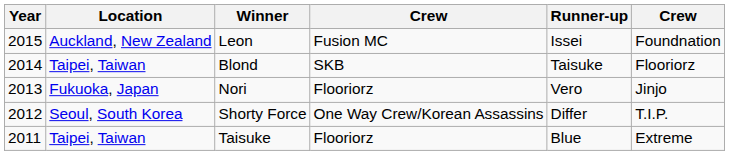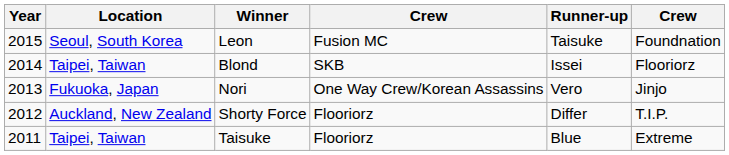 <table class="wikitable">
 <tr>
 <th>Year</th>
 <th>Location</th>
 <th>Winner</th>
 <th>Crew</th>
 <th>Runner-up</th>
 <th>Crew</th>
 </tr>
 <tr>
 <td>2015</td>
-<td><a href='#'>Auckland</a>, <a href='#'>New Zealand</a></td>
+<td><a href='#'>Seoul</a>, <a href='#'>South Korea</a></td>
 <td>  Leon</td>
 <td>Fusion MC</td>
-<td> Issei</td>
+<td> Taisuke</td>
 <td>Foundnation</td>
 </tr>
 <tr>
 <td>2014</td>
 <td><a href='#'>Taipei</a>, <a href='#'>Taiwan</a></td>
 <td>  Blond</td>
 <td>SKB</td>
-<td> Taisuke</td>
+<td> Issei</td>
 <td>Flooriorz</td>
 </tr>
 <tr>
 <td>2013</td>
 <td><a href='#'>Fukuoka</a>, <a href='#'>Japan</a></td>
 <td>  Nori</td>
-<td>Flooriorz</td>
+<td>One Way Crew/Korean Assassins</td>
 <td> Vero</td>
 <td>Jinjo</td>
 </tr>
 <tr>
 <td>2012</td>
-<td><a href='#'>Seoul</a>, <a href='#'>South Korea</a></td>
+<td><a href='#'>Auckland</a>, <a href='#'>New Zealand</a></td>
 <td>  Shorty Force</td>
-<td>One Way Crew/Korean Assassins</td>
+<td>Flooriorz</td>
 <td> Differ</td>
 <td>T.I.P.</td>
 </tr>
 <tr>
 <td>2011</td>
 <td><a href='#'>Taipei</a>, <a href='#'>Taiwan</a></td>
 <td>  Taisuke</td>
 <td>Flooriorz</td>
 <td> Blue</td>
 <td>Extreme</td>
 </tr>
 </table>
